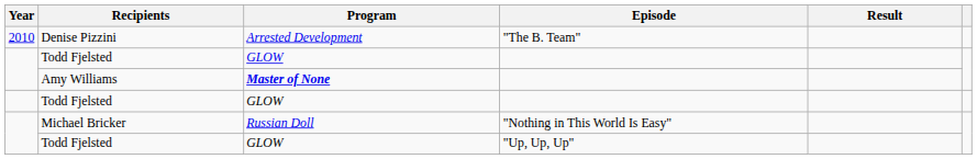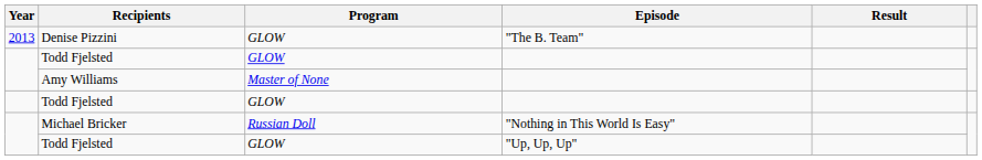 <table class="wikitable plainrowheaders" style="font-size: 90%" width=85%>
 <tr>
 <th scope="col" style="width:2%;">Year</th>
 <th scope="col" style="width:20%;">Recipients</th>
 <th scope="col" style="width:25%;">Program</th>
 <th scope="col" style="width:30%;">Episode</th>
 <th scope="col" style="width:15%;">Result</th>
 <th scope="col" class="unsortable" style="width:1%;"></th>
 </tr>
 <tr>
-<td style="text-align:center;"><a href='#'>2010</a></td>
+<td style="text-align:center;"><a href='#'>2013</a></td>
 <td>Denise Pizzini</td>
-<td><em><a href='#'>Arrested Development</a></em></td>
+<td><em>GLOW</em></td>
 <td>"The B. Team"</td>
 <td></td>
 <td style="text-align:center;"></td>
 </tr>
 <tr>
 <td rowspan="2"></td>
 <td>Todd Fjelsted</td>
 <td><em><a href='#'>GLOW</a></em></td>
 <td></td>
 <td></td>
 <td rowspan="2"></td>
 </tr>
 <tr>
 <td>Amy Williams</td>
-<td><strong><em><a href='#'>Master of None</a></em></strong></td>
+<td><em><a href='#'>Master of None</a></em></td>
 <td></td>
 <td></td>
 </tr>
 <tr>
 <td></td>
 <td>Todd Fjelsted</td>
 <td><em>GLOW</em></td>
 <td></td>
 <td></td>
 <td></td>
 </tr>
 <tr>
 <td rowspan="2"></td>
 <td>Michael Bricker</td>
 <td><em><a href='#'>Russian Doll</a></em></td>
 <td>"Nothing in This World Is Easy"</td>
 <td></td>
 <td rowspan="2"></td>
 </tr>
 <tr>
 <td>Todd Fjelsted</td>
 <td><em>GLOW</em></td>
 <td>"Up, Up, Up"</td>
 <td></td>
 </tr>
 </table>
